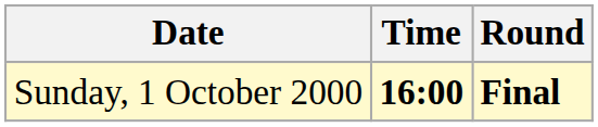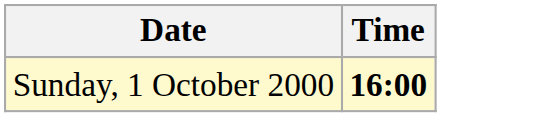 <table class="wikitable">
 <tr>
 <th>Date</th>
 <th>Time</th>
-<th>Round</th>
 </tr>
 <tr style=background:lemonchiffon>
 <td>Sunday, 1 October 2000</td>
 <td><strong>16:00</strong></td>
-<td><strong>Final</strong></td>
 </tr>
 </table>
